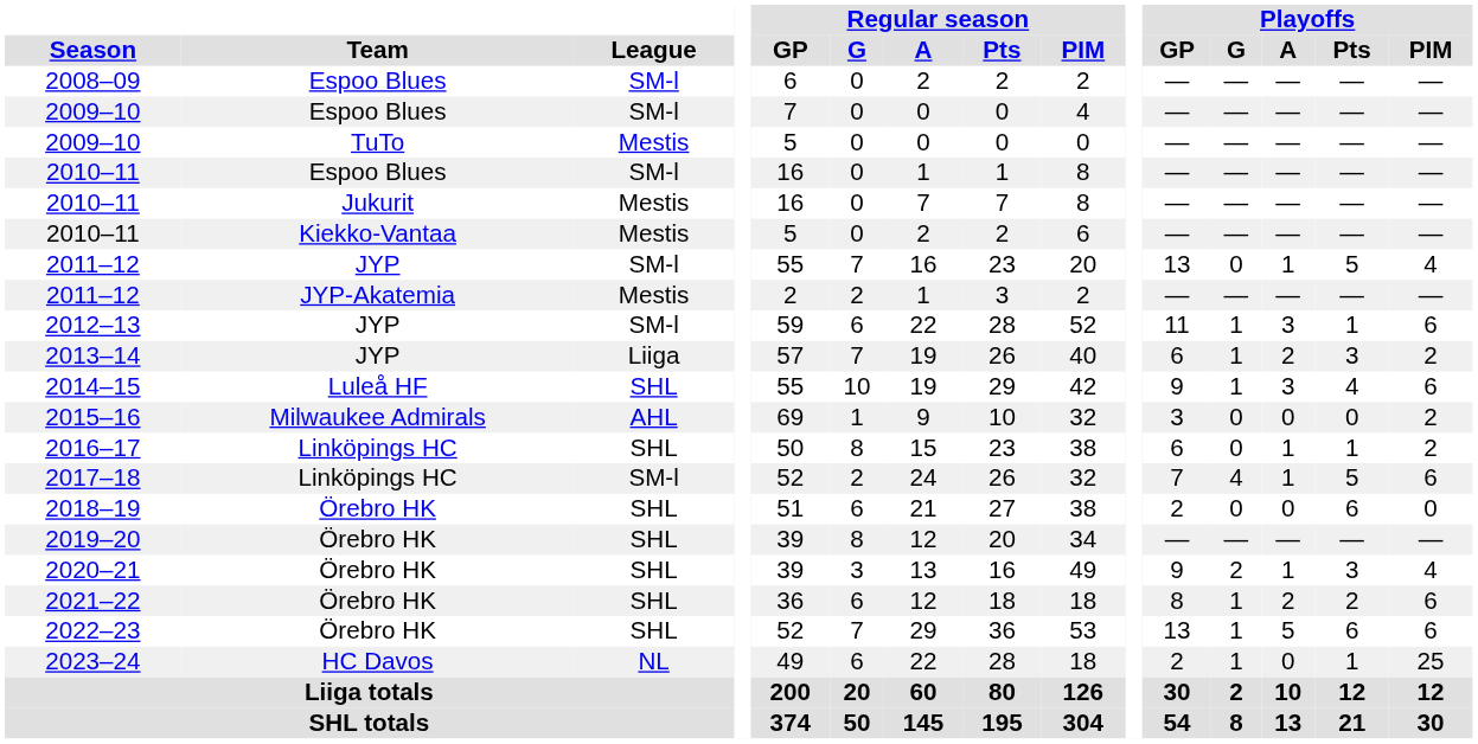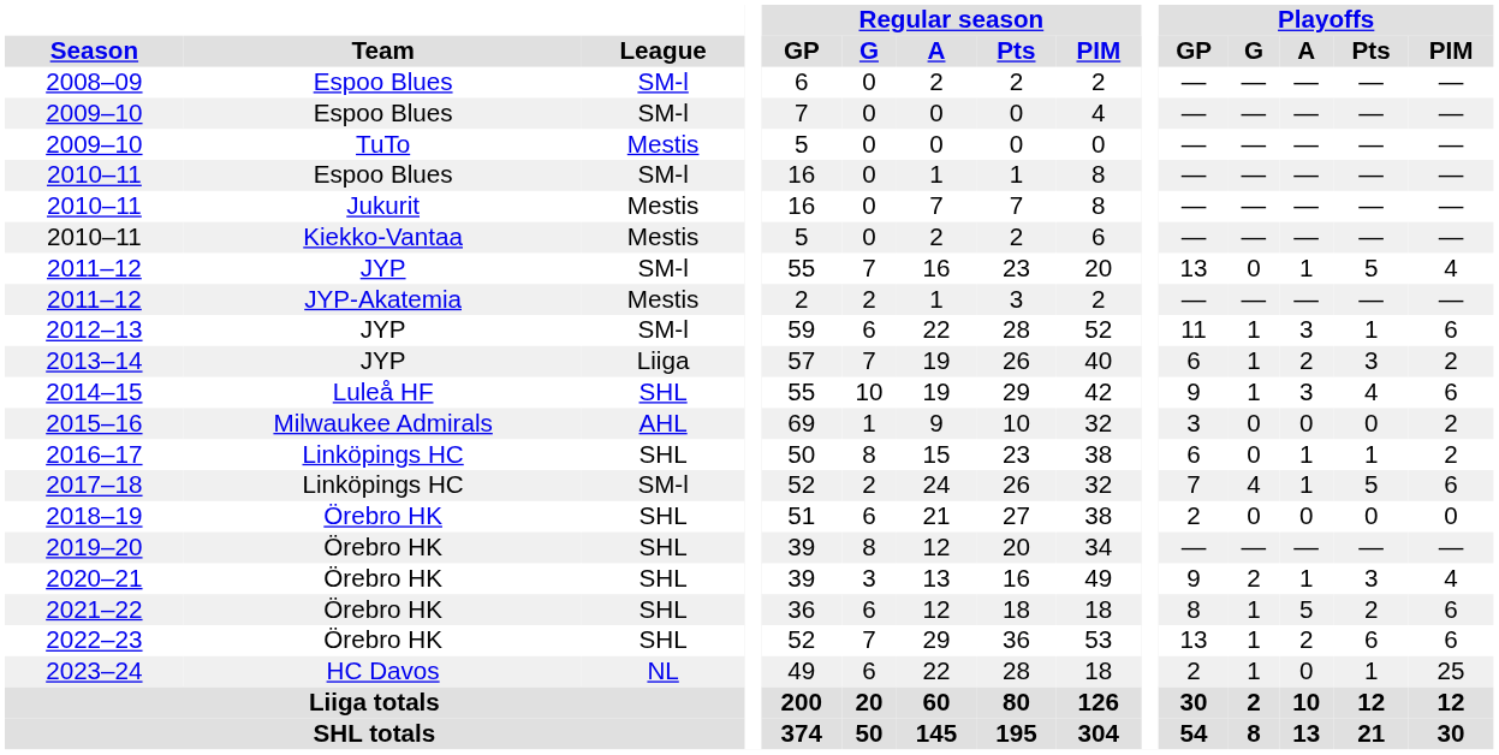 <table border="0" cellpadding="1" cellspacing="0"  style="width:60em; text-align:center;">
 <tr style="background:#e0e0e0;">
 <th colspan="3" style="background:#fff;"> </th>
 <th rowspan="99" style="background:#fff;"> </th>
 <th colspan="5"><a href='#'>Regular season</a></th>
 <th rowspan="99" style="background:#fff;"> </th>
 <th colspan="5"><a href='#'>Playoffs</a></th>
 </tr>
 <tr style="background:#e0e0e0;">
 <th><a href='#'>Season</a></th>
 <th>Team</th>
 <th>League</th>
 <th>GP</th>
 <th><a href='#'>G</a></th>
 <th><a href='#'>A</a></th>
 <th><a href='#'>Pts</a></th>
 <th><a href='#'>PIM</a></th>
 <th>GP</th>
 <th>G</th>
 <th>A</th>
 <th>Pts</th>
 <th>PIM</th>
 </tr>
 <tr>
 <td><a href='#'>2008–09</a></td>
 <td><a href='#'>Espoo Blues</a></td>
 <td><a href='#'>SM-l</a></td>
 <td>6</td>
 <td>0</td>
 <td>2</td>
 <td>2</td>
 <td>2</td>
 <td>—</td>
 <td>—</td>
 <td>—</td>
 <td>—</td>
 <td>—</td>
 </tr>
 <tr style="background:#f0f0f0;">
 <td><a href='#'>2009–10</a></td>
 <td>Espoo Blues</td>
 <td>SM-l</td>
 <td>7</td>
 <td>0</td>
 <td>0</td>
 <td>0</td>
 <td>4</td>
 <td>—</td>
 <td>—</td>
 <td>—</td>
 <td>—</td>
 <td>—</td>
 </tr>
 <tr>
 <td><a href='#'>2009–10</a></td>
 <td><a href='#'>TuTo</a></td>
 <td><a href='#'>Mestis</a></td>
 <td>5</td>
 <td>0</td>
 <td>0</td>
 <td>0</td>
 <td>0</td>
 <td>—</td>
 <td>—</td>
 <td>—</td>
 <td>—</td>
 <td>—</td>
 </tr>
 <tr style="background:#f0f0f0;">
 <td><a href='#'>2010–11</a></td>
 <td>Espoo Blues</td>
 <td>SM-l</td>
 <td>16</td>
 <td>0</td>
 <td>1</td>
 <td>1</td>
 <td>8</td>
 <td>—</td>
 <td>—</td>
 <td>—</td>
 <td>—</td>
 <td>—</td>
 </tr>
 <tr>
 <td><a href='#'>2010–11</a></td>
 <td><a href='#'>Jukurit</a></td>
 <td>Mestis</td>
 <td>16</td>
 <td>0</td>
 <td>7</td>
 <td>7</td>
 <td>8</td>
 <td>—</td>
 <td>—</td>
 <td>—</td>
 <td>—</td>
 <td>—</td>
 </tr>
 <tr style="background:#f0f0f0;">
 <td>2010–11</td>
 <td><a href='#'>Kiekko-Vantaa</a></td>
 <td>Mestis</td>
 <td>5</td>
 <td>0</td>
 <td>2</td>
 <td>2</td>
 <td>6</td>
 <td>—</td>
 <td>—</td>
 <td>—</td>
 <td>—</td>
 <td>—</td>
 </tr>
 <tr>
 <td><a href='#'>2011–12</a></td>
 <td><a href='#'>JYP</a></td>
 <td>SM-l</td>
 <td>55</td>
 <td>7</td>
 <td>16</td>
 <td>23</td>
 <td>20</td>
 <td>13</td>
 <td>0</td>
 <td>1</td>
 <td>5</td>
 <td>4</td>
 </tr>
 <tr style="background:#f0f0f0;">
 <td><a href='#'>2011–12</a></td>
 <td><a href='#'>JYP-Akatemia</a></td>
 <td>Mestis</td>
 <td>2</td>
 <td>2</td>
 <td>1</td>
 <td>3</td>
 <td>2</td>
 <td>—</td>
 <td>—</td>
 <td>—</td>
 <td>—</td>
 <td>—</td>
 </tr>
 <tr>
 <td><a href='#'>2012–13</a></td>
 <td>JYP</td>
 <td>SM-l</td>
 <td>59</td>
 <td>6</td>
 <td>22</td>
 <td>28</td>
 <td>52</td>
 <td>11</td>
 <td>1</td>
 <td>3</td>
 <td>1</td>
 <td>6</td>
 </tr>
 <tr style="background:#f0f0f0;">
 <td><a href='#'>2013–14</a></td>
 <td>JYP</td>
 <td>Liiga</td>
 <td>57</td>
 <td>7</td>
 <td>19</td>
 <td>26</td>
 <td>40</td>
 <td>6</td>
 <td>1</td>
 <td>2</td>
 <td>3</td>
 <td>2</td>
 </tr>
 <tr>
 <td><a href='#'>2014–15</a></td>
 <td><a href='#'>Luleå HF</a></td>
 <td><a href='#'>SHL</a></td>
 <td>55</td>
 <td>10</td>
 <td>19</td>
 <td>29</td>
 <td>42</td>
 <td>9</td>
 <td>1</td>
 <td>3</td>
 <td>4</td>
 <td>6</td>
 </tr>
 <tr style="background:#f0f0f0;">
 <td><a href='#'>2015–16</a></td>
 <td><a href='#'>Milwaukee Admirals</a></td>
 <td><a href='#'>AHL</a></td>
 <td>69</td>
 <td>1</td>
 <td>9</td>
 <td>10</td>
 <td>32</td>
 <td>3</td>
 <td>0</td>
 <td>0</td>
 <td>0</td>
 <td>2</td>
 </tr>
 <tr>
 <td><a href='#'>2016–17</a></td>
 <td><a href='#'>Linköpings HC</a></td>
 <td>SHL</td>
 <td>50</td>
 <td>8</td>
 <td>15</td>
 <td>23</td>
 <td>38</td>
 <td>6</td>
 <td>0</td>
 <td>1</td>
 <td>1</td>
 <td>2</td>
 </tr>
 <tr style="background:#f0f0f0;">
 <td><a href='#'>2017–18</a></td>
 <td>Linköpings HC</td>
 <td>SM-l</td>
 <td>52</td>
 <td>2</td>
 <td>24</td>
 <td>26</td>
 <td>32</td>
 <td>7</td>
 <td>4</td>
 <td>1</td>
 <td>5</td>
 <td>6</td>
 </tr>
 <tr>
 <td><a href='#'>2018–19</a></td>
 <td><a href='#'>Örebro HK</a></td>
 <td>SHL</td>
 <td>51</td>
 <td>6</td>
 <td>21</td>
 <td>27</td>
 <td>38</td>
 <td>2</td>
 <td>0</td>
 <td>0</td>
-<td>6</td>
+<td>0</td>
 <td>0</td>
 </tr>
 <tr style="background:#f0f0f0;">
 <td><a href='#'>2019–20</a></td>
 <td>Örebro HK</td>
 <td>SHL</td>
 <td>39</td>
 <td>8</td>
 <td>12</td>
 <td>20</td>
 <td>34</td>
 <td>—</td>
 <td>—</td>
 <td>—</td>
 <td>—</td>
 <td>—</td>
 </tr>
 <tr>
 <td><a href='#'>2020–21</a></td>
 <td>Örebro HK</td>
 <td>SHL</td>
 <td>39</td>
 <td>3</td>
 <td>13</td>
 <td>16</td>
 <td>49</td>
 <td>9</td>
 <td>2</td>
 <td>1</td>
 <td>3</td>
 <td>4</td>
 </tr>
 <tr style="background:#f0f0f0;">
 <td><a href='#'>2021–22</a></td>
 <td>Örebro HK</td>
 <td>SHL</td>
 <td>36</td>
 <td>6</td>
 <td>12</td>
 <td>18</td>
 <td>18</td>
 <td>8</td>
 <td>1</td>
-<td>2</td>
+<td>5</td>
 <td>2</td>
 <td>6</td>
 </tr>
 <tr>
 <td><a href='#'>2022–23</a></td>
 <td>Örebro HK</td>
 <td>SHL</td>
 <td>52</td>
 <td>7</td>
 <td>29</td>
 <td>36</td>
 <td>53</td>
 <td>13</td>
 <td>1</td>
-<td>5</td>
+<td>2</td>
 <td>6</td>
 <td>6</td>
 </tr>
 <tr style="background:#f0f0f0;">
 <td><a href='#'>2023–24</a></td>
 <td><a href='#'>HC Davos</a></td>
 <td><a href='#'>NL</a></td>
 <td>49</td>
 <td>6</td>
 <td>22</td>
 <td>28</td>
 <td>18</td>
 <td>2</td>
 <td>1</td>
 <td>0</td>
 <td>1</td>
 <td>25</td>
 </tr>
 <tr style="background:#e0e0e0;">
 <th colspan="3">Liiga totals</th>
 <th>200</th>
 <th>20</th>
 <th>60</th>
 <th>80</th>
 <th>126</th>
 <th>30</th>
 <th>2</th>
 <th>10</th>
 <th>12</th>
 <th>12</th>
 </tr>
 <tr style="background:#e0e0e0;">
 <th colspan="3">SHL totals</th>
 <th>374</th>
 <th>50</th>
 <th>145</th>
 <th>195</th>
 <th>304</th>
 <th>54</th>
 <th>8</th>
 <th>13</th>
 <th>21</th>
 <th>30</th>
 </tr>
 </table>
